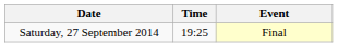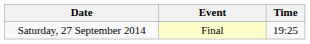 <table class = "wikitable" style="text-align:center;">
 <tr>
 <th width=220>Date</th>
+<th width=150>Event</th>
 <th width=50>Time</th>
-<th width=150>Event</th>
 </tr>
 <tr>
 <td>Saturday, 27 September 2014</td>
+<td bgcolor=ffffcc>Final</td>
 <td>19:25</td>
-<td bgcolor=ffffcc>Final</td>
 </tr>
 </table>
